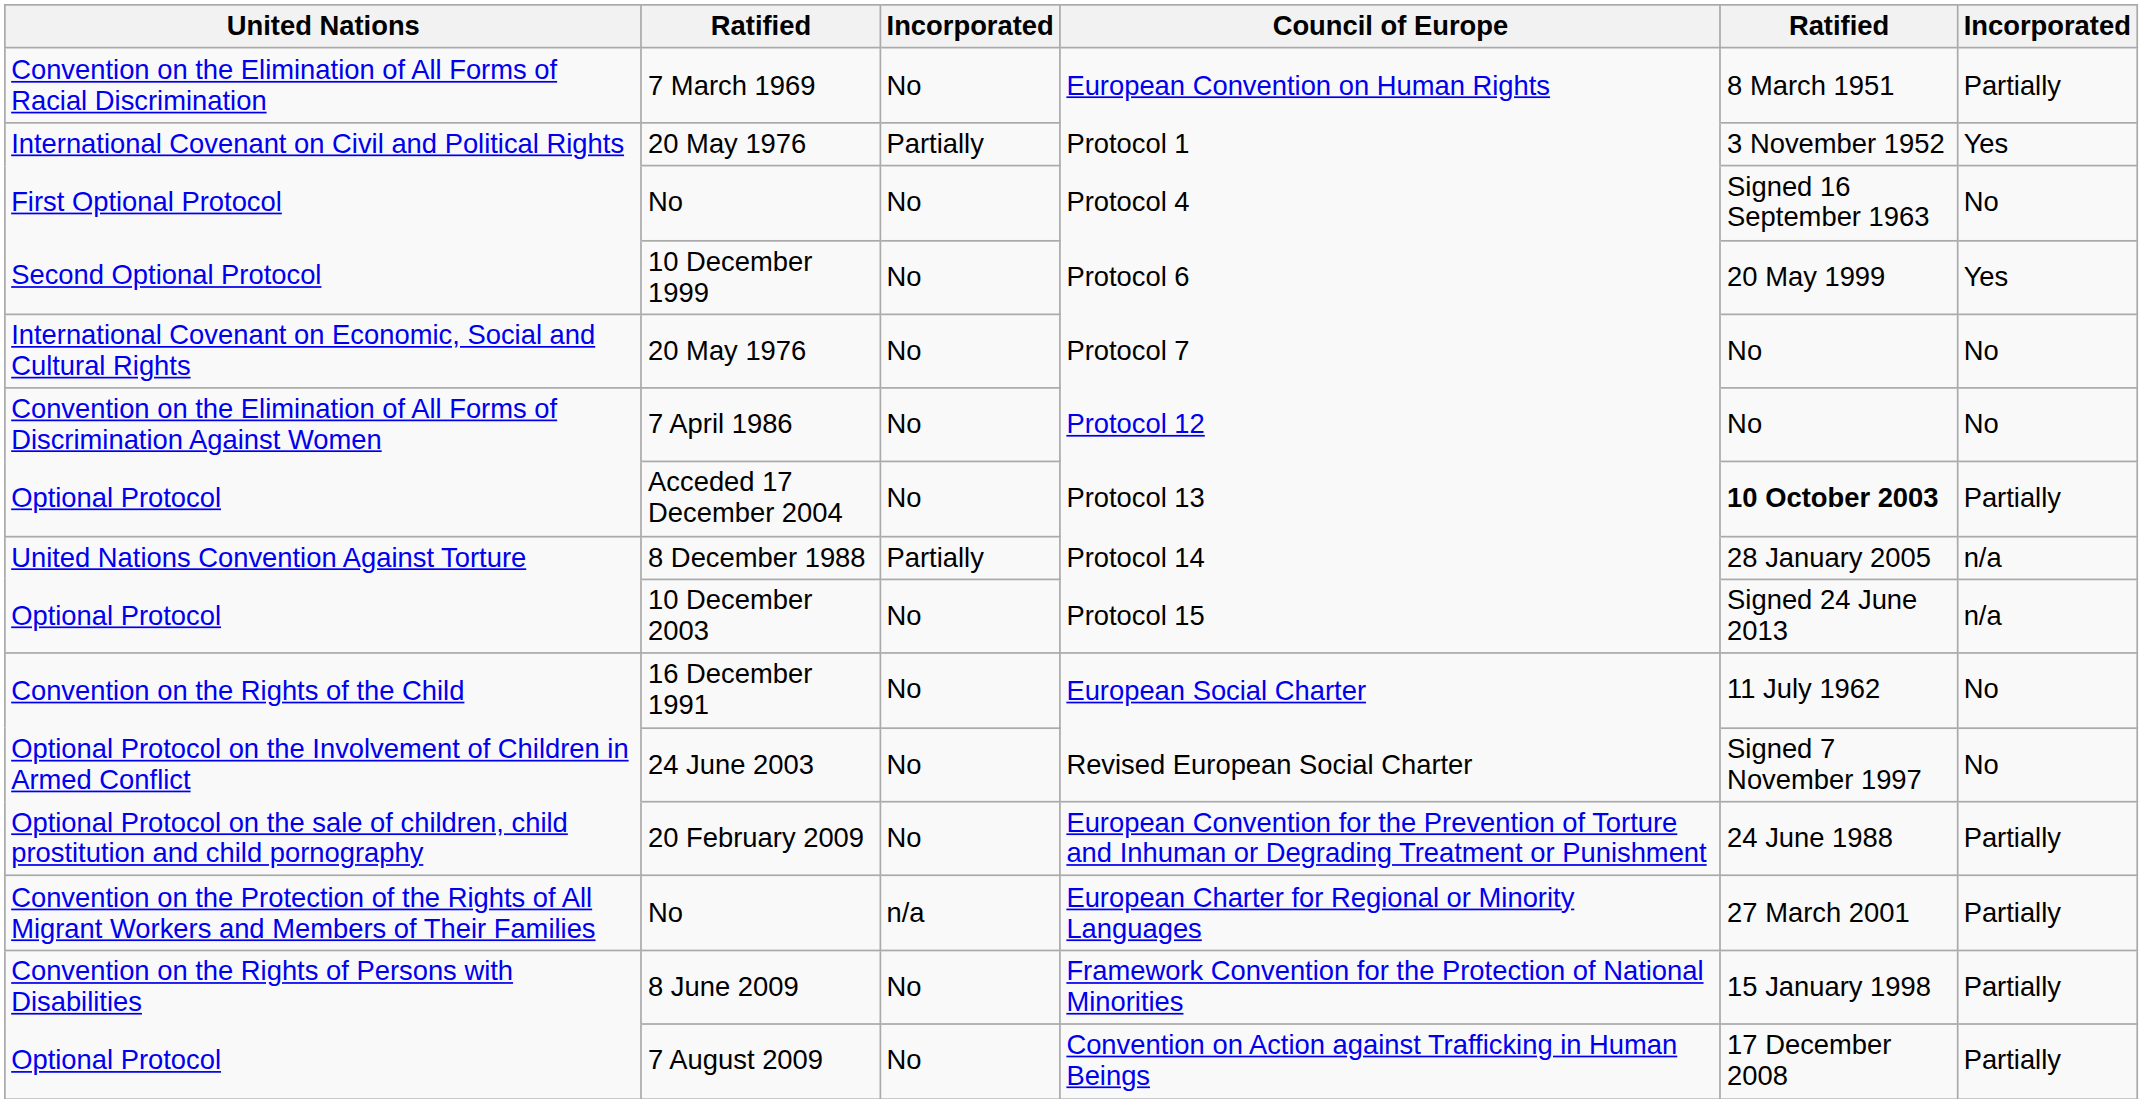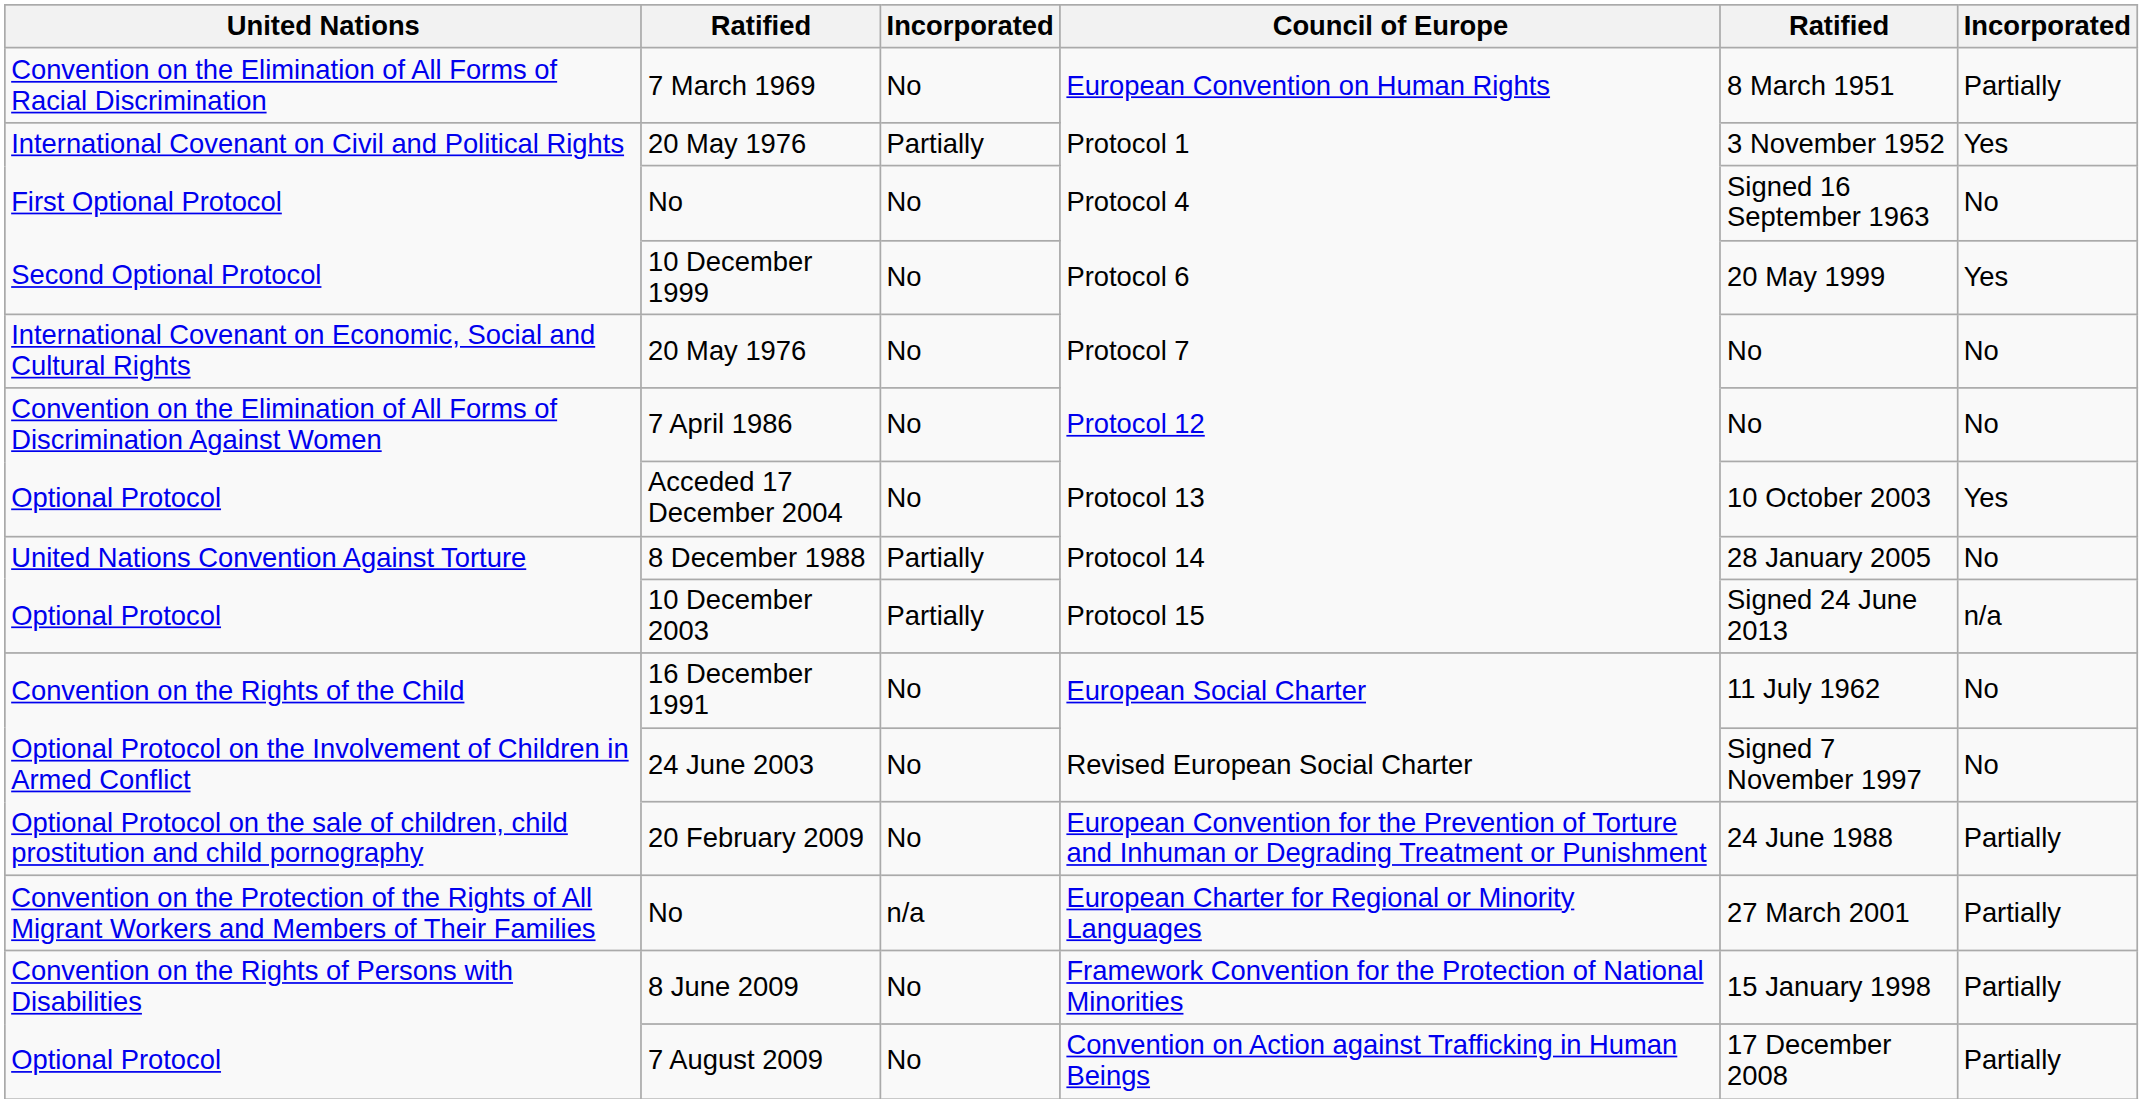 <table class="wikitable">
 <tr>
 <th><strong>United Nations</strong></th>
 <th><strong>Ratified</strong></th>
 <th><strong>Incorporated</strong></th>
 <th><strong>Council of Europe</strong></th>
 <th><strong>Ratified</strong></th>
 <th><strong>Incorporated</strong></th>
 </tr>
 <tr>
 <td><a href='#'>Convention on the Elimination of All Forms of Racial Discrimination</a></td>
 <td>7 March 1969</td>
 <td>No</td>
 <td style="border-bottom:none;"><a href='#'>European Convention on Human Rights</a></td>
 <td>8 March 1951</td>
 <td>Partially</td>
 </tr>
 <tr>
 <td style="border-bottom:none;"><a href='#'>International Covenant on Civil and Political Rights</a></td>
 <td>20 May 1976</td>
 <td>Partially</td>
 <td style="border-top:none;border-bottom:none;">Protocol 1</td>
 <td>3 November 1952</td>
 <td>Yes</td>
 </tr>
 <tr>
 <td style="border-top:none;border-bottom:none;"><a href='#'>First Optional Protocol</a></td>
 <td>No</td>
 <td>No</td>
 <td style="border-top:none;border-bottom:none;">Protocol 4</td>
 <td>Signed 16 September 1963</td>
 <td>No</td>
 </tr>
 <tr>
 <td style="border-top:none;"><a href='#'>Second Optional Protocol</a></td>
 <td>10 December 1999</td>
 <td>No</td>
 <td style="border-top:none;border-bottom:none;">Protocol 6</td>
 <td>20 May 1999</td>
 <td>Yes</td>
 </tr>
 <tr>
 <td><a href='#'>International Covenant on Economic, Social and Cultural Rights</a></td>
 <td>20 May 1976</td>
 <td>No</td>
 <td style="border-top:none;border-bottom:none;">Protocol 7</td>
 <td>No</td>
 <td>No</td>
 </tr>
 <tr>
 <td style="border-bottom:none;"><a href='#'>Convention on the Elimination of All Forms of Discrimination Against Women</a></td>
 <td>7 April 1986</td>
 <td>No</td>
 <td style="border-top:none;border-bottom:none;"><a href='#'>Protocol 12</a></td>
 <td>No</td>
 <td>No</td>
 </tr>
 <tr>
 <td style="border-top:none;"><a href='#'>Optional Protocol</a></td>
 <td>Acceded 17 December 2004</td>
 <td>No</td>
 <td style="border-top:none;border-bottom:none;">Protocol 13</td>
-<td><strong>10 October 2003</strong></td>
-<td>Partially</td>
+<td>10 October 2003</td>
+<td>Yes</td>
 </tr>
 <tr>
 <td style="border-bottom:none;"><a href='#'>United Nations Convention Against Torture</a></td>
 <td>8 December 1988</td>
 <td>Partially</td>
 <td style="border-top:none;border-bottom:none;">Protocol 14</td>
 <td>28 January 2005</td>
-<td>n/a</td>
+<td>No</td>
 </tr>
 <tr>
 <td style="border-top:none;"><a href='#'>Optional Protocol</a></td>
 <td>10 December 2003</td>
-<td>No</td>
+<td>Partially</td>
 <td style="border-top:none;">Protocol 15</td>
 <td>Signed 24 June 2013</td>
 <td>n/a</td>
 </tr>
 <tr>
 <td style="border-bottom:none;"><a href='#'>Convention on the Rights of the Child</a></td>
 <td>16 December 1991</td>
 <td>No</td>
 <td style="border-bottom:none;"><a href='#'>European Social Charter</a></td>
 <td>11 July 1962</td>
 <td>No</td>
 </tr>
 <tr>
 <td style="border-top:none;border-bottom:none;"><a href='#'>Optional Protocol on the Involvement of Children in Armed Conflict</a></td>
 <td>24 June 2003</td>
 <td>No</td>
 <td style="border-top:none;">Revised European Social Charter</td>
 <td>Signed 7 November 1997</td>
 <td>No</td>
 </tr>
 <tr>
 <td style="border-top:none;"><a href='#'>Optional Protocol on the sale of children, child prostitution and child pornography</a></td>
 <td>20 February 2009</td>
 <td>No</td>
 <td><a href='#'>European Convention for the Prevention of Torture and Inhuman or Degrading Treatment or Punishment</a></td>
 <td>24 June 1988</td>
 <td>Partially</td>
 </tr>
 <tr>
 <td><a href='#'>Convention on the Protection of the Rights of All Migrant Workers and Members of Their Families</a></td>
 <td>No</td>
 <td>n/a</td>
 <td><a href='#'>European Charter for Regional or Minority Languages</a></td>
 <td>27 March 2001</td>
 <td>Partially</td>
 </tr>
 <tr>
 <td style="border-bottom:none;"><a href='#'>Convention on the Rights of Persons with Disabilities</a></td>
 <td>8 June 2009</td>
 <td>No</td>
 <td><a href='#'>Framework Convention for the Protection of National Minorities</a></td>
 <td>15 January 1998</td>
 <td>Partially</td>
 </tr>
 <tr>
 <td style="border-top:none;"><a href='#'>Optional Protocol</a></td>
 <td>7 August 2009</td>
 <td>No</td>
 <td><a href='#'>Convention on Action against Trafficking in Human Beings</a></td>
 <td>17 December 2008</td>
 <td>Partially</td>
 </tr>
 </table>
